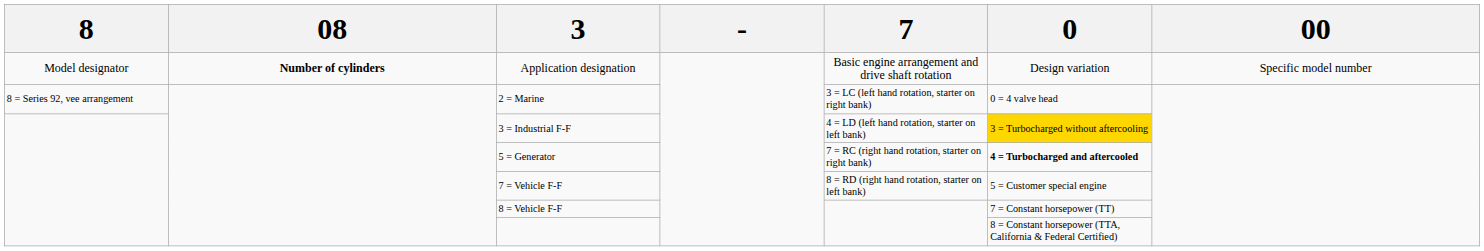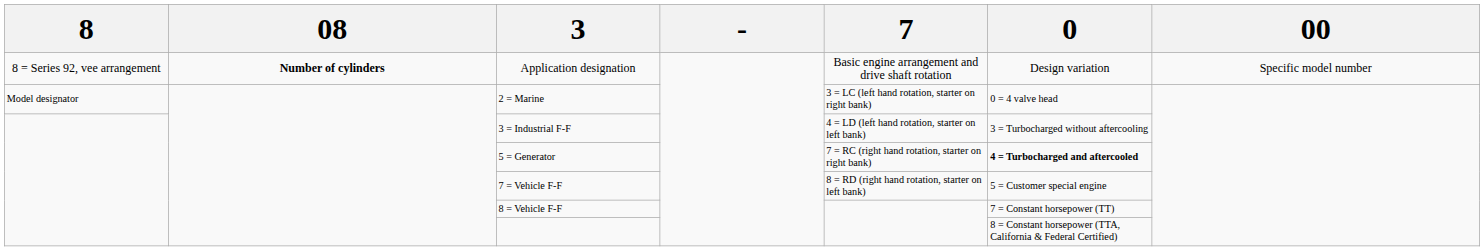 <table class=wikitable style="text-align:center;">
 <tr style="font-size:250%;">
 <th width=10%>8</th>
 <th width=20%>08</th>
 <th width=10%>3</th>
 <th width=10%>-</th>
 <th width=10%>7</th>
 <th width=10%>0</th>
 <th width=20%>00</th>
 </tr>
 <tr>
-<td>Model designator</td>
+<td>8 = Series 92, vee arrangement</td>
 <td><strong>Number of cylinders</strong></td>
 <td>Application designation</td>
 <td rowspan=7> </td>
 <td>Basic engine arrangement and drive shaft rotation</td>
 <td>Design variation</td>
 <td>Specific model number</td>
 </tr>
 <tr style="text-align:left;font-size:85%;">
-<td>8 = Series 92, vee arrangement</td>
+<td>Model designator</td>
 <td rowspan=6> </td>
 <td>2 = Marine</td>
 <td>3 = LC (left hand rotation, starter on right bank)</td>
 <td>0 = 4 valve head</td>
 <td rowspan=6> </td>
 </tr>
 <tr style="text-align:left;font-size:85%;">
 <td rowspan=5> </td>
 <td>3 = Industrial F-F</td>
 <td>4 = LD (left hand rotation, starter on left bank)</td>
-<td style="background: gold;">3 = Turbocharged without aftercooling</td>
+<td>3 = Turbocharged without aftercooling</td>
 </tr>
 <tr style="text-align:left;font-size:85%;">
 <td>5 = Generator</td>
 <td>7 = RC (right hand rotation, starter on right bank)</td>
 <td><strong>4 = Turbocharged and aftercooled</strong></td>
 </tr>
 <tr style="text-align:left;font-size:85%;">
 <td>7 = Vehicle F-F</td>
 <td>8 = RD (right hand rotation, starter on left bank)</td>
 <td>5 = Customer special engine</td>
 </tr>
 <tr style="text-align:left;font-size:85%;">
 <td>8 = Vehicle F-F</td>
 <td rowspan=2> </td>
 <td>7 = Constant horsepower (TT)</td>
 </tr>
 <tr style="text-align:left;font-size:85%;">
 <td> </td>
 <td>8 = Constant horsepower (TTA, California & Federal Certified)</td>
 </tr>
 </table>
